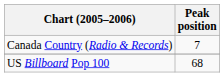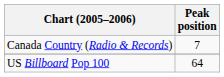 <table class="wikitable sortable">
 <tr>
 <th align="left">Chart (2005–2006)</th>
 <th align="center">Peak<br>position</th>
 </tr>
 <tr>
 <td align="left">Canada <a href='#'>Country</a> (<em><a href='#'>Radio & Records</a></em>)</td>
 <td align="center">7</td>
 </tr>
 <tr>
 </tr>
 <tr>
 </tr>
 <tr>
 <td align="left">US <em><a href='#'>Billboard</a></em> <a href='#'>Pop 100</a></td>
-<td align="center">68</td>
+<td align="center">64</td>
 </tr>
 </table>
